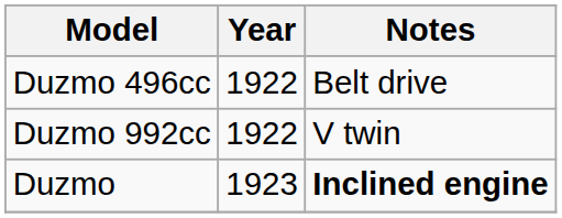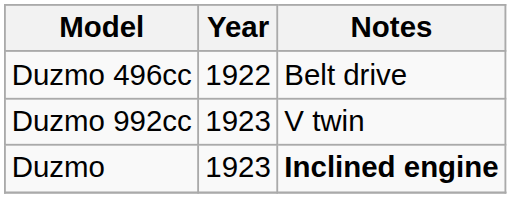 <table class="wikitable">
 <tr>
 <th>Model</th>
 <th>Year</th>
 <th>Notes</th>
 </tr>
 <tr>
 <td>Duzmo 496cc</td>
 <td>1922</td>
 <td>Belt drive</td>
 </tr>
 <tr>
 <td>Duzmo 992cc</td>
-<td>1922</td>
+<td>1923</td>
 <td>V twin</td>
 </tr>
 <tr>
 <td>Duzmo</td>
 <td>1923</td>
 <td><strong>Inclined engine</strong></td>
 </tr>
 <tr>
 </tr>
 </table>
